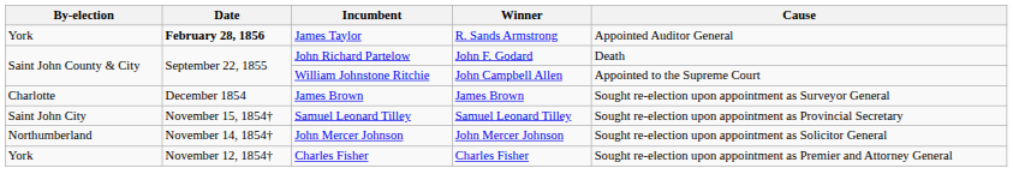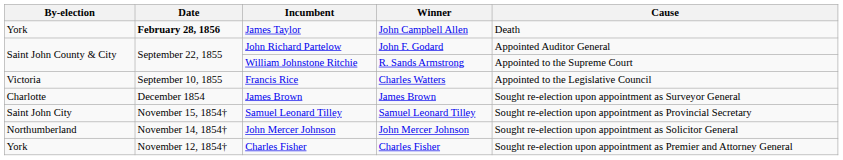 <table class=wikitable style="width:100%">
 <tr>
 <th>By-election</th>
 <th>Date</th>
 <th>Incumbent</th>
 <th>Winner</th>
 <th>Cause</th>
 </tr>
 <tr>
 <td>York</td>
 <td><strong>February 28, 1856</strong></td>
 <td><a href='#'>James Taylor</a></td>
-<td><a href='#'>R. Sands Armstrong</a></td>
-<td>Appointed Auditor General</td>
+<td><a href='#'>John Campbell Allen</a></td>
+<td>Death</td>
 </tr>
 <tr>
 <td rowspan=2>Saint John County & City</td>
 <td rowspan=2>September 22, 1855</td>
 <td><a href='#'>John Richard Partelow</a></td>
 <td><a href='#'>John F. Godard</a></td>
-<td>Death</td>
+<td>Appointed Auditor General</td>
 </tr>
 <tr>
 <td><a href='#'>William Johnstone Ritchie</a></td>
-<td><a href='#'>John Campbell Allen</a></td>
+<td><a href='#'>R. Sands Armstrong</a></td>
 <td>Appointed to the Supreme Court</td>
+</tr>
+<tr>
+<td>Victoria</td>
+<td>September 10, 1855</td>
+<td><a href='#'>Francis Rice</a></td>
+<td><a href='#'>Charles Watters</a></td>
+<td>Appointed to the Legislative Council</td>
 </tr>
 <tr>
 <td>Charlotte</td>
 <td>December 1854</td>
 <td><a href='#'>James Brown</a></td>
 <td><a href='#'>James Brown</a></td>
 <td>Sought re-election upon appointment as Surveyor General</td>
 </tr>
 <tr>
 <td>Saint John City</td>
 <td>November 15, 1854†</td>
 <td><a href='#'>Samuel Leonard Tilley</a></td>
 <td><a href='#'>Samuel Leonard Tilley</a></td>
 <td>Sought re-election upon appointment as Provincial Secretary</td>
 </tr>
 <tr>
 <td>Northumberland</td>
 <td>November 14, 1854†</td>
 <td><a href='#'>John Mercer Johnson</a></td>
 <td><a href='#'>John Mercer Johnson</a></td>
 <td>Sought re-election upon appointment as Solicitor General</td>
 </tr>
 <tr>
 <td>York</td>
 <td>November 12, 1854†</td>
 <td><a href='#'>Charles Fisher</a></td>
 <td><a href='#'>Charles Fisher</a></td>
 <td>Sought re-election upon appointment as Premier and Attorney General</td>
 </tr>
 </table>
